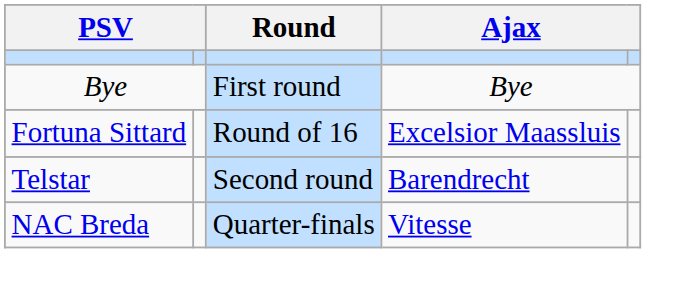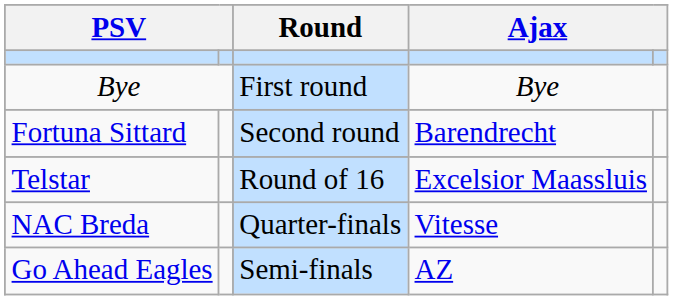 <table class="wikitable">
 <tr>
 <th colspan="2"><a href='#'>PSV</a></th>
 <th>Round</th>
 <th colspan="2"><a href='#'>Ajax</a></th>
 </tr>
 <tr style="background:#c1e0ff">
 <td></td>
 <td></td>
 <td></td>
 <td></td>
 <td></td>
 </tr>
 <tr>
 <td colspan="2" align="center"><em>Bye</em></td>
 <td style="background:#c1e0ff">First round</td>
 <td colspan="2" align="center"><em>Bye</em></td>
 </tr>
 <tr>
 <td><a href='#'>Fortuna Sittard</a></td>
 <td></td>
-<td style="background:#c1e0ff">Round of 16</td>
-<td><a href='#'>Excelsior Maassluis</a></td>
+<td style="background:#c1e0ff">Second round</td>
+<td><a href='#'>Barendrecht</a></td>
 <td></td>
 </tr>
 <tr>
 <td><a href='#'>Telstar</a></td>
 <td></td>
-<td style="background:#c1e0ff">Second round</td>
-<td><a href='#'>Barendrecht</a></td>
+<td style="background:#c1e0ff">Round of 16</td>
+<td><a href='#'>Excelsior Maassluis</a></td>
 <td></td>
 </tr>
 <tr>
 <td><a href='#'>NAC Breda</a></td>
 <td></td>
 <td style="background:#c1e0ff">Quarter-finals</td>
 <td><a href='#'>Vitesse</a></td>
 <td></td>
 </tr>
+<tr>
+<td><a href='#'>Go Ahead Eagles</a></td>
+<td></td>
+<td style="background:#c1e0ff">Semi-finals</td>
+<td><a href='#'>AZ</a></td>
+<td></td>
+</tr>
 </table>
